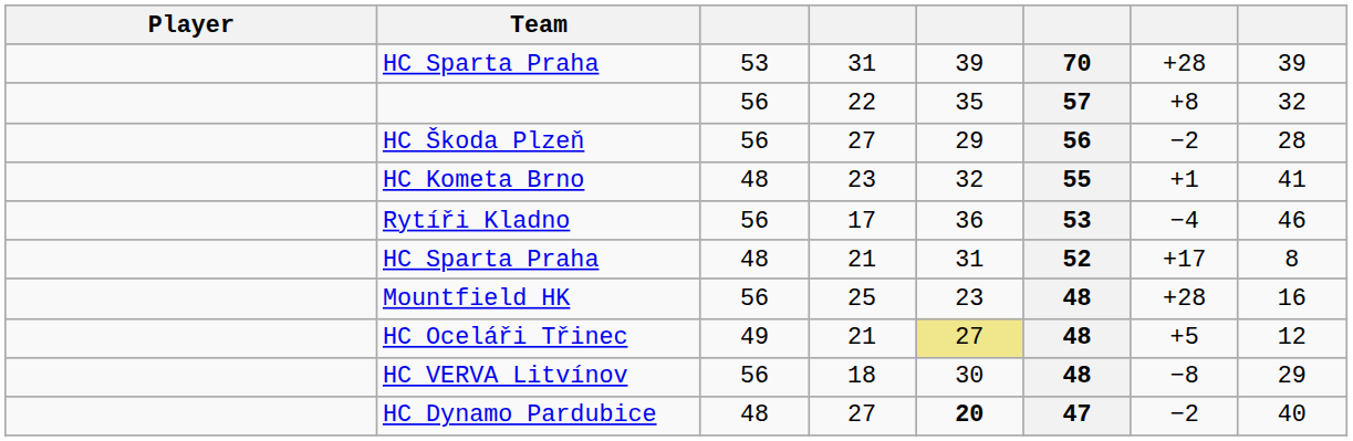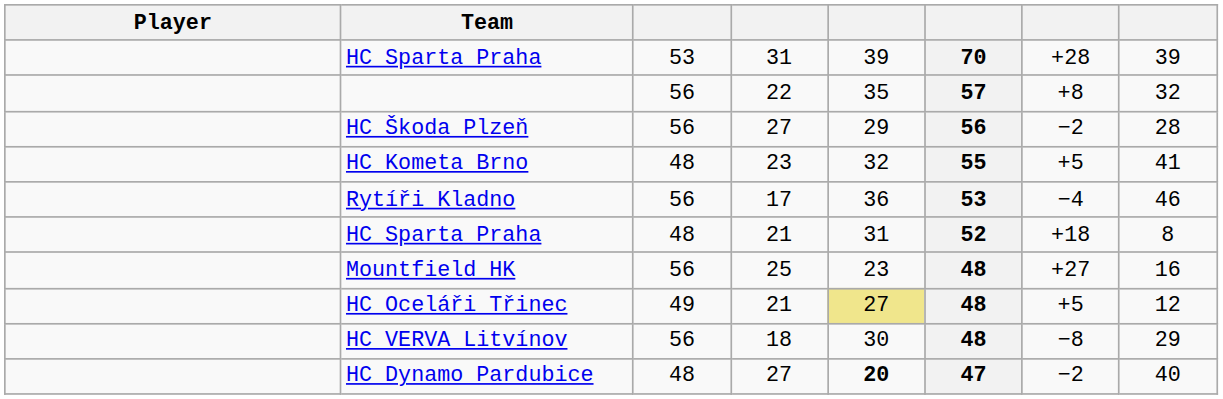 <table class="wikitable sortable" style="text-align: center">
 <tr>
 <th style="width: 15em;">Player</th>
 <th style="width: 13em;">Team</th>
 <th style="width: 4em;"></th>
 <th style="width: 4em;"></th>
 <th style="width: 4em;"></th>
 <th style="width: 4em;"></th>
 <th style="width: 4em;"></th>
 <th style="width: 4em;"></th>
 </tr>
 <tr>
 <td style="text-align:left;"> </td>
 <td style="text-align:left;"><a href='#'>HC Sparta Praha</a></td>
 <td>53</td>
 <td>31</td>
 <td>39</td>
 <th>70</th>
 <td>+28</td>
 <td>39</td>
 </tr>
 <tr>
 <td style="text-align:left;"> </td>
 <td style="text-align:left;"></td>
 <td>56</td>
 <td>22</td>
 <td>35</td>
 <th>57</th>
 <td>+8</td>
 <td>32</td>
 </tr>
 <tr>
 <td style="text-align:left;"> </td>
 <td style="text-align:left;"><a href='#'>HC Škoda Plzeň</a></td>
 <td>56</td>
 <td>27</td>
 <td>29</td>
 <th>56</th>
 <td>−2</td>
 <td>28</td>
 </tr>
 <tr>
 <td style="text-align:left;"> </td>
 <td style="text-align:left;"><a href='#'>HC Kometa Brno</a></td>
 <td>48</td>
 <td>23</td>
 <td>32</td>
 <th>55</th>
-<td>+1</td>
+<td>+5</td>
 <td>41</td>
 </tr>
 <tr>
 <td style="text-align:left;"> </td>
 <td style="text-align:left;"><a href='#'>Rytíři Kladno</a></td>
 <td>56</td>
 <td>17</td>
 <td>36</td>
 <th>53</th>
 <td>−4</td>
 <td>46</td>
 </tr>
 <tr>
 <td style="text-align:left;"> </td>
 <td style="text-align:left;"><a href='#'>HC Sparta Praha</a></td>
 <td>48</td>
 <td>21</td>
 <td>31</td>
 <th>52</th>
-<td>+17</td>
+<td>+18</td>
 <td>8</td>
 </tr>
 <tr>
 <td style="text-align:left;"> </td>
 <td style="text-align:left;"><a href='#'>Mountfield HK</a></td>
 <td>56</td>
 <td>25</td>
 <td>23</td>
 <th>48</th>
-<td>+28</td>
+<td>+27</td>
 <td>16</td>
 </tr>
 <tr>
 <td style="text-align:left;"> </td>
 <td style="text-align:left;"><a href='#'>HC Oceláři Třinec</a></td>
 <td>49</td>
 <td>21</td>
 <td style="background: khaki;">27</td>
 <th>48</th>
 <td>+5</td>
 <td>12</td>
 </tr>
 <tr>
 <td style="text-align:left;"> </td>
 <td style="text-align:left;"><a href='#'>HC VERVA Litvínov</a></td>
 <td>56</td>
 <td>18</td>
 <td>30</td>
 <th>48</th>
 <td>−8</td>
 <td>29</td>
 </tr>
 <tr>
 <td style="text-align:left;"> </td>
 <td style="text-align:left;"><a href='#'>HC Dynamo Pardubice</a></td>
 <td>48</td>
 <td>27</td>
 <td><strong>20</strong></td>
 <th>47</th>
 <td>−2</td>
 <td>40</td>
 </tr>
 </table>
